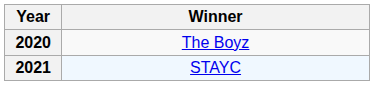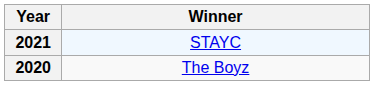 <table class="wikitable plainrowheaders" style="text-align: center">
 <tr>
 <th scope="col" width="50">Year</th>
 <th scope="col" width="300">Winner</th>
 </tr>
+<tr style="background:#F0F8FF">
+<th scope="row" style="text-align:center;">2021</th>
+<td><a href='#'>STAYC</a></td>
+</tr>
 <tr>
 <th scope="row" style="text-align:center;">2020</th>
 <td><a href='#'>The Boyz</a></td>
 </tr>
-<tr style="background:#F0F8FF">
-<th scope="row" style="text-align:center;">2021</th>
-<td><a href='#'>STAYC</a></td>
-</tr>
 </table>
